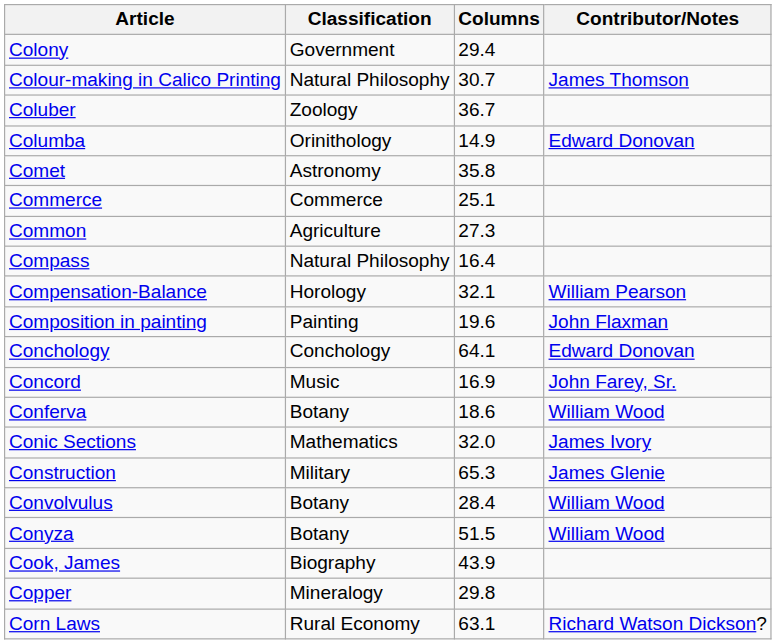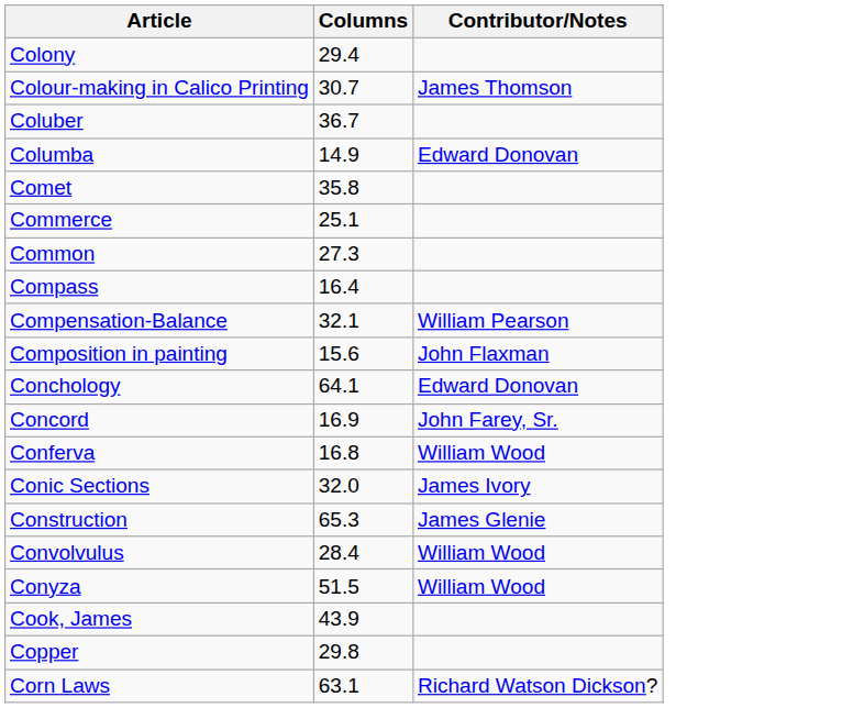 <table class="wikitable">
 <tr>
 <th>Article</th>
-<th>Classification</th>
 <th>Columns</th>
 <th>Contributor/Notes</th>
 </tr>
 <tr>
 <td><a href='#'>Colony</a></td>
-<td>Government</td>
 <td>29.4</td>
 <td></td>
 </tr>
 <tr>
 <td><a href='#'>Colour-making in Calico Printing</a></td>
-<td>Natural Philosophy</td>
 <td>30.7</td>
 <td><a href='#'>James Thomson</a></td>
 </tr>
 <tr>
 <td><a href='#'>Coluber</a></td>
-<td>Zoology</td>
 <td>36.7</td>
 <td></td>
 </tr>
 <tr>
 <td><a href='#'>Columba</a></td>
-<td>Orinithology</td>
 <td>14.9</td>
 <td><a href='#'>Edward Donovan</a></td>
 </tr>
 <tr>
 <td><a href='#'>Comet</a></td>
-<td>Astronomy</td>
 <td>35.8</td>
 <td></td>
 </tr>
 <tr>
 <td><a href='#'>Commerce</a></td>
-<td>Commerce</td>
 <td>25.1</td>
 <td></td>
 </tr>
 <tr>
 <td><a href='#'>Common</a></td>
-<td>Agriculture</td>
 <td>27.3</td>
 <td></td>
 </tr>
 <tr>
 <td><a href='#'>Compass</a></td>
-<td>Natural Philosophy</td>
 <td>16.4</td>
 <td></td>
 </tr>
 <tr>
 <td><a href='#'>Compensation-Balance</a></td>
-<td>Horology</td>
 <td>32.1</td>
 <td><a href='#'>William Pearson</a></td>
 </tr>
 <tr>
 <td><a href='#'>Composition in painting</a></td>
-<td>Painting</td>
-<td>19.6</td>
+<td>15.6</td>
 <td><a href='#'>John Flaxman</a></td>
 </tr>
 <tr>
 <td><a href='#'>Conchology</a></td>
-<td>Conchology</td>
 <td>64.1</td>
 <td><a href='#'>Edward Donovan</a></td>
 </tr>
 <tr>
 <td><a href='#'>Concord</a></td>
-<td>Music</td>
 <td>16.9</td>
 <td><a href='#'>John Farey, Sr.</a></td>
 </tr>
 <tr>
 <td><a href='#'>Conferva</a></td>
-<td>Botany</td>
-<td>18.6</td>
+<td>16.8</td>
 <td><a href='#'>William Wood</a></td>
 </tr>
 <tr>
 <td><a href='#'>Conic Sections</a></td>
-<td>Mathematics</td>
 <td>32.0</td>
 <td><a href='#'>James Ivory</a></td>
 </tr>
 <tr>
 <td><a href='#'>Construction</a></td>
-<td>Military</td>
 <td>65.3</td>
 <td><a href='#'>James Glenie</a></td>
 </tr>
 <tr>
 <td><a href='#'>Convolvulus</a></td>
-<td>Botany</td>
 <td>28.4</td>
 <td><a href='#'>William Wood</a></td>
 </tr>
 <tr>
 <td><a href='#'>Conyza</a></td>
-<td>Botany</td>
 <td>51.5</td>
 <td><a href='#'>William Wood</a></td>
 </tr>
 <tr>
 <td><a href='#'>Cook, James</a></td>
-<td>Biography</td>
 <td>43.9</td>
 <td></td>
 </tr>
 <tr>
 <td><a href='#'>Copper</a></td>
-<td>Mineralogy</td>
 <td>29.8</td>
 <td></td>
 </tr>
 <tr>
 <td><a href='#'>Corn Laws</a></td>
-<td>Rural Economy</td>
 <td>63.1</td>
 <td><a href='#'>Richard Watson Dickson</a>?</td>
 </tr>
 </table>
